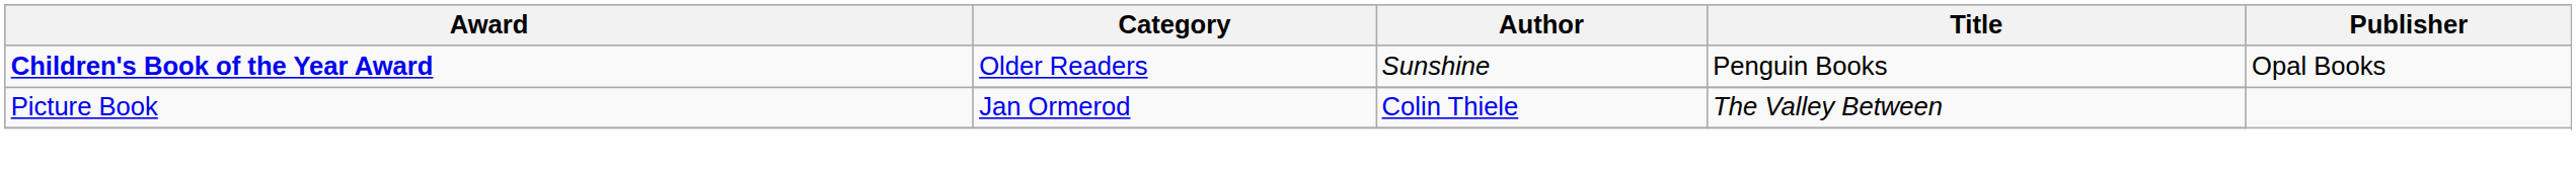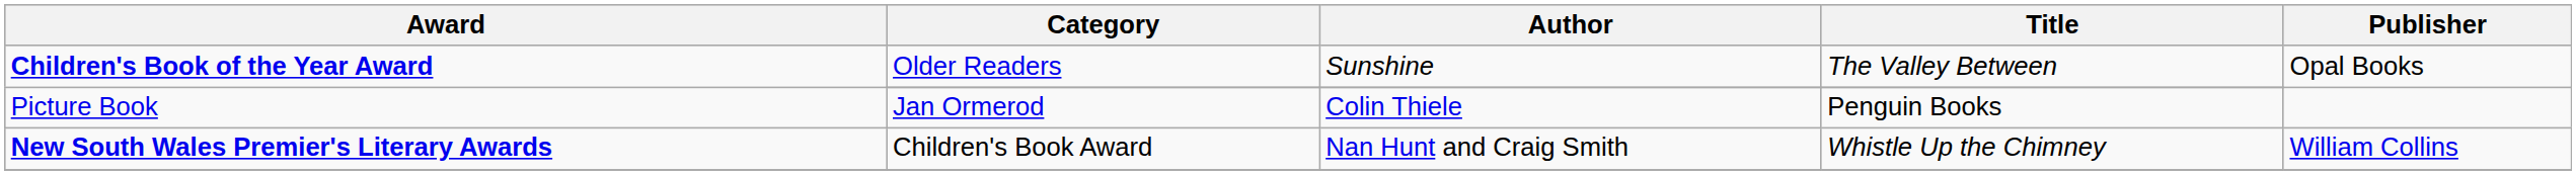 <table class="wikitable" width=100%>
 <tr>
 <th>Award</th>
 <th>Category</th>
 <th>Author</th>
 <th>Title</th>
 <th>Publisher</th>
 </tr>
 <tr>
 <td rowspan=2><strong><a href='#'>Children's Book of the Year Award</a></strong></td>
 <td><a href='#'>Older Readers</a></td>
 <td><em>Sunshine</em></td>
-<td>Penguin Books</td>
+<td><em>The Valley Between</em></td>
 <td>Opal Books</td>
 </tr>
 <tr>
 </tr>
 <tr>
 <td><a href='#'>Picture Book</a></td>
 <td><a href='#'>Jan Ormerod</a></td>
 <td><a href='#'>Colin Thiele</a></td>
-<td><em>The Valley Between</em></td>
+<td>Penguin Books</td>
+</tr>
+<tr>
+<td><strong><a href='#'>New South Wales Premier's Literary Awards</a></strong></td>
+<td>Children's Book Award</td>
+<td><a href='#'>Nan Hunt</a> and Craig Smith</td>
+<td><em>Whistle Up the Chimney</em></td>
+<td><a href='#'>William Collins</a></td>
 </tr>
 <tr>
 </tr>
 </table>
